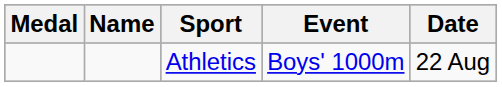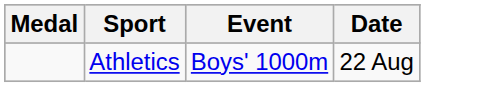 <table class="wikitable sortable" style="font-size:90%">
 <tr>
 <th>Medal</th>
-<th>Name</th>
 <th>Sport</th>
 <th>Event</th>
 <th>Date</th>
 </tr>
 <tr>
 <td></td>
-<td></td>
 <td><a href='#'>Athletics</a></td>
 <td><a href='#'>Boys' 1000m</a></td>
 <td>22 Aug</td>
 </tr>
 </table>
